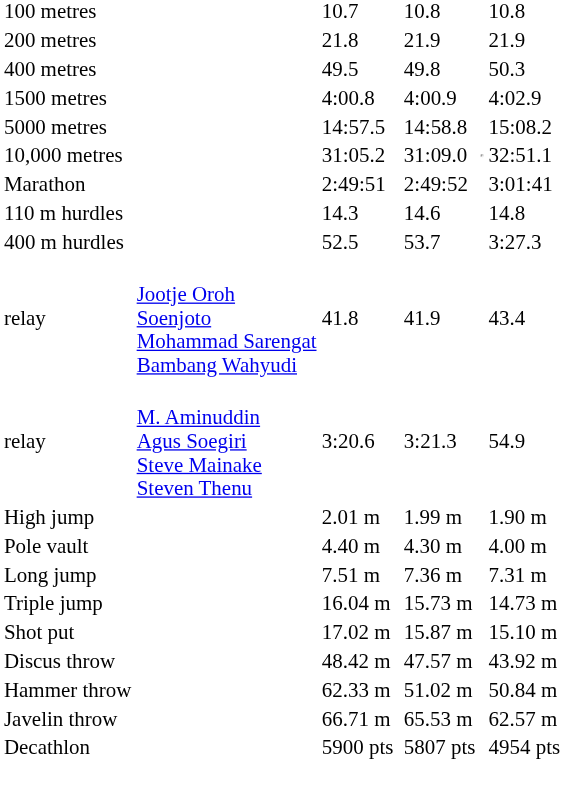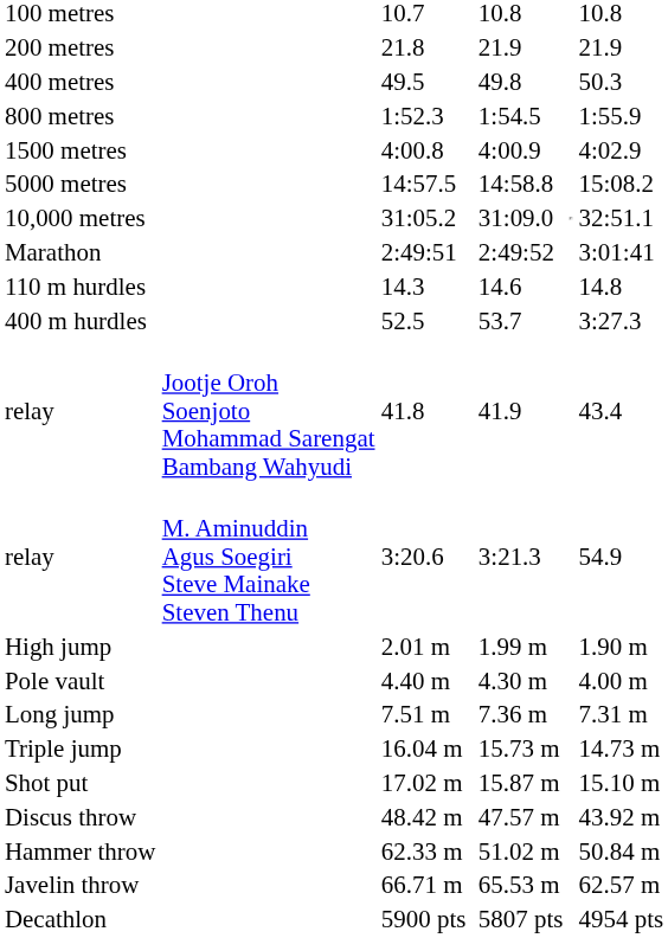 <table>
 <tr>
 <td>100 metres</td>
 <td></td>
 <td>10.7</td>
 <td></td>
 <td>10.8</td>
 <td></td>
 <td>10.8</td>
 </tr>
 <tr>
 <td>200 metres</td>
 <td></td>
 <td>21.8</td>
 <td></td>
 <td>21.9</td>
 <td></td>
 <td>21.9</td>
 </tr>
 <tr>
 <td>400 metres</td>
 <td></td>
 <td>49.5</td>
 <td></td>
 <td>49.8</td>
 <td></td>
 <td>50.3</td>
+</tr>
+<tr>
+<td>800 metres</td>
+<td></td>
+<td>1:52.3</td>
+<td></td>
+<td>1:54.5</td>
+<td></td>
+<td>1:55.9</td>
 </tr>
 <tr>
 <td>1500 metres</td>
 <td></td>
 <td>4:00.8</td>
 <td></td>
 <td>4:00.9</td>
 <td></td>
 <td>4:02.9</td>
 </tr>
 <tr>
 <td>5000 metres</td>
 <td></td>
 <td>14:57.5</td>
 <td></td>
 <td>14:58.8</td>
 <td></td>
 <td>15:08.2</td>
 </tr>
 <tr>
 <td>10,000 metres</td>
 <td></td>
 <td>31:05.2</td>
 <td></td>
 <td>31:09.0</td>
 <td><hr></td>
 <td>32:51.1</td>
 </tr>
 <tr>
 <td>Marathon</td>
 <td></td>
 <td>2:49:51</td>
 <td></td>
 <td>2:49:52</td>
 <td></td>
 <td>3:01:41</td>
 </tr>
 <tr>
 <td>110 m hurdles</td>
 <td></td>
 <td>14.3</td>
 <td></td>
 <td>14.6</td>
 <td></td>
 <td>14.8</td>
 </tr>
 <tr>
 <td>400 m hurdles</td>
 <td></td>
 <td>52.5</td>
 <td></td>
 <td>53.7</td>
 <td></td>
 <td>3:27.3</td>
 </tr>
 <tr>
 <td> relay</td>
 <td><br><a href='#'>Jootje Oroh</a><br><a href='#'>Soenjoto</a><br><a href='#'>Mohammad Sarengat</a><br><a href='#'>Bambang Wahyudi</a></td>
 <td>41.8</td>
 <td></td>
 <td>41.9</td>
 <td></td>
 <td>43.4</td>
 </tr>
 <tr>
 <td> relay</td>
 <td><br><a href='#'>M. Aminuddin</a><br><a href='#'>Agus Soegiri</a><br><a href='#'>Steve Mainake</a><br><a href='#'>Steven Thenu</a></td>
 <td>3:20.6</td>
 <td></td>
 <td>3:21.3</td>
 <td></td>
 <td>54.9</td>
 </tr>
 <tr>
 <td>High jump</td>
 <td></td>
 <td>2.01 m</td>
 <td></td>
 <td>1.99 m</td>
 <td></td>
 <td>1.90 m</td>
 </tr>
 <tr>
 <td>Pole vault</td>
 <td></td>
 <td>4.40 m</td>
 <td></td>
 <td>4.30 m</td>
 <td></td>
 <td>4.00 m</td>
 </tr>
 <tr>
 <td>Long jump</td>
 <td></td>
 <td>7.51 m</td>
 <td></td>
 <td>7.36 m</td>
 <td></td>
 <td>7.31 m</td>
 </tr>
 <tr>
 <td>Triple jump</td>
 <td></td>
 <td>16.04 m</td>
 <td></td>
 <td>15.73 m</td>
 <td></td>
 <td>14.73 m</td>
 </tr>
 <tr>
 <td>Shot put</td>
 <td></td>
 <td>17.02 m</td>
 <td></td>
 <td>15.87 m</td>
 <td></td>
 <td>15.10 m</td>
 </tr>
 <tr>
 <td>Discus throw</td>
 <td></td>
 <td>48.42 m</td>
 <td></td>
 <td>47.57 m</td>
 <td></td>
 <td>43.92 m</td>
 </tr>
 <tr>
 <td>Hammer throw</td>
 <td></td>
 <td>62.33 m</td>
 <td></td>
 <td>51.02 m</td>
 <td></td>
 <td>50.84 m</td>
 </tr>
 <tr>
 <td>Javelin throw</td>
 <td></td>
 <td>66.71 m</td>
 <td></td>
 <td>65.53 m</td>
 <td></td>
 <td>62.57 m</td>
 </tr>
 <tr>
 <td>Decathlon</td>
 <td></td>
 <td>5900 pts</td>
 <td></td>
 <td>5807 pts</td>
 <td></td>
 <td>4954 pts</td>
 </tr>
 </table>
